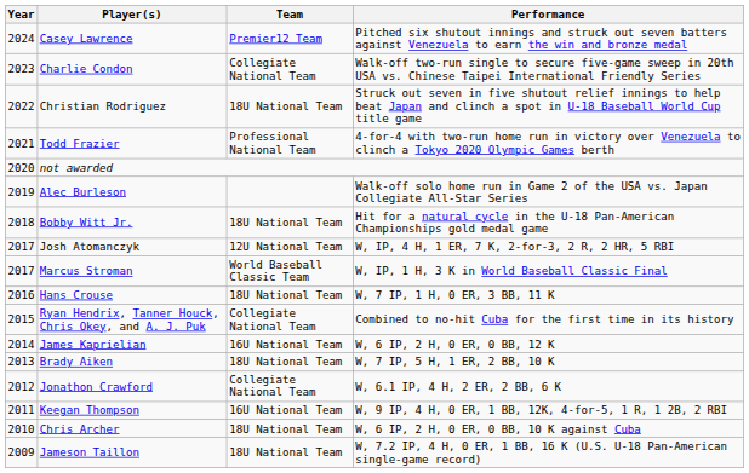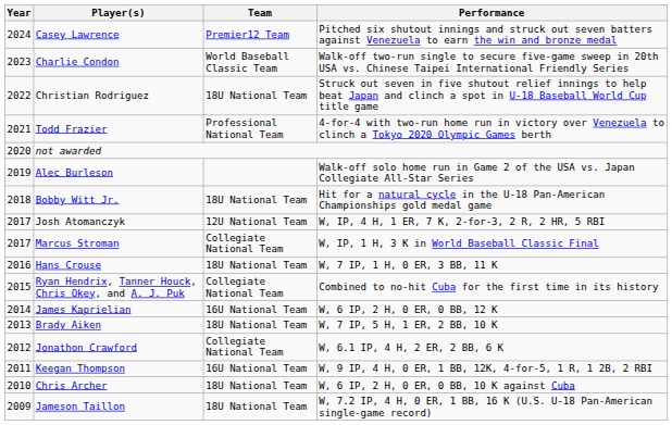 <table class="wikitable">
 <tr>
 <th>Year</th>
 <th>Player(s)</th>
 <th>Team</th>
 <th>Performance</th>
 </tr>
 <tr>
 <td>2024</td>
 <td><a href='#'>Casey Lawrence</a></td>
 <td><a href='#'>Premier12 Team</a></td>
 <td>Pitched six shutout innings and struck out seven batters against <a href='#'>Venezuela</a> to earn <a href='#'>the win and bronze medal</a></td>
 </tr>
 <tr>
 <td>2023</td>
 <td><a href='#'>Charlie Condon</a></td>
-<td>Collegiate National Team</td>
+<td>World Baseball Classic Team</td>
 <td>Walk-off two-run single to secure five-game sweep in 20th USA vs. Chinese Taipei International Friendly Series</td>
 </tr>
 <tr>
 <td>2022</td>
 <td>Christian Rodriguez</td>
 <td>18U National Team</td>
 <td>Struck out seven in five shutout relief innings to help beat <a href='#'>Japan</a> and clinch a spot in <a href='#'>U-18 Baseball World Cup</a> title game</td>
 </tr>
 <tr>
 <td>2021</td>
 <td><a href='#'>Todd Frazier</a></td>
 <td>Professional National Team</td>
 <td>4-for-4 with two-run home run in victory over <a href='#'>Venezuela</a> to clinch a <a href='#'>Tokyo 2020 Olympic Games</a> berth</td>
 </tr>
 <tr>
 <td>2020</td>
 <td colspan="3"><em>not awarded</em></td>
 </tr>
 <tr>
 <td>2019</td>
 <td><a href='#'>Alec Burleson</a></td>
 <td></td>
 <td>Walk-off solo home run in Game 2 of the USA vs. Japan Collegiate All-Star Series</td>
 </tr>
 <tr>
 <td>2018</td>
 <td><a href='#'>Bobby Witt Jr.</a></td>
 <td>18U National Team</td>
 <td>Hit for a <a href='#'>natural cycle</a> in the U-18 Pan-American Championships gold medal game</td>
 </tr>
 <tr>
 <td>2017</td>
 <td>Josh Atomanczyk</td>
 <td>12U National Team</td>
 <td>W,  IP, 4 H, 1 ER, 7 K, 2-for-3, 2 R, 2 HR, 5 RBI</td>
 </tr>
 <tr>
 <td>2017</td>
 <td><a href='#'>Marcus Stroman</a></td>
-<td>World Baseball Classic Team</td>
+<td>Collegiate National Team</td>
 <td>W,  IP, 1 H, 3 K in <a href='#'>World Baseball Classic Final</a></td>
 </tr>
 <tr>
 <td>2016</td>
 <td><a href='#'>Hans Crouse</a></td>
 <td>18U National Team</td>
 <td>W, 7 IP, 1 H, 0 ER, 3 BB, 11 K</td>
 </tr>
 <tr>
 <td>2015</td>
 <td><a href='#'>Ryan Hendrix</a>, <a href='#'>Tanner Houck</a>, <a href='#'>Chris Okey</a>, and <a href='#'>A. J. Puk</a></td>
 <td>Collegiate National Team</td>
 <td>Combined to no-hit <a href='#'>Cuba</a> for the first time in its history</td>
 </tr>
 <tr>
 <td>2014</td>
 <td><a href='#'>James Kaprielian</a></td>
 <td>16U National Team</td>
 <td>W, 6 IP, 2 H, 0 ER, 0 BB, 12 K</td>
 </tr>
 <tr>
 <td>2013</td>
 <td><a href='#'>Brady Aiken</a></td>
 <td>18U National Team</td>
 <td>W, 7 IP, 5 H, 1 ER, 2 BB, 10 K</td>
 </tr>
 <tr>
 <td>2012</td>
 <td><a href='#'>Jonathon Crawford</a></td>
 <td>Collegiate National Team</td>
 <td>W, 6.1 IP, 4 H, 2 ER, 2 BB, 6 K</td>
 </tr>
 <tr>
 <td>2011</td>
 <td><a href='#'>Keegan Thompson</a></td>
 <td>16U National Team</td>
 <td>W, 9 IP, 4 H, 0 ER, 1 BB, 12K, 4-for-5, 1 R, 1 2B, 2 RBI</td>
 </tr>
 <tr>
 <td>2010</td>
 <td><a href='#'>Chris Archer</a></td>
 <td>18U National Team</td>
 <td>W, 6 IP, 2 H, 0 ER, 0 BB, 10 K against <a href='#'>Cuba</a></td>
 </tr>
 <tr>
 <td>2009</td>
 <td><a href='#'>Jameson Taillon</a></td>
 <td>18U National Team</td>
 <td>W, 7.2 IP, 4 H, 0 ER, 1 BB, 16 K (U.S. U-18 Pan-American single-game record)</td>
 </tr>
 </table>
